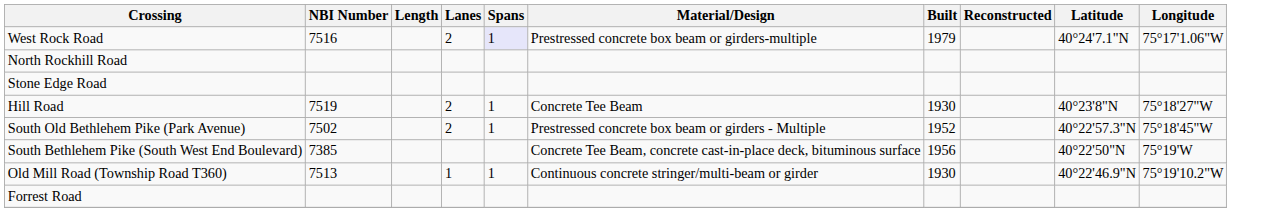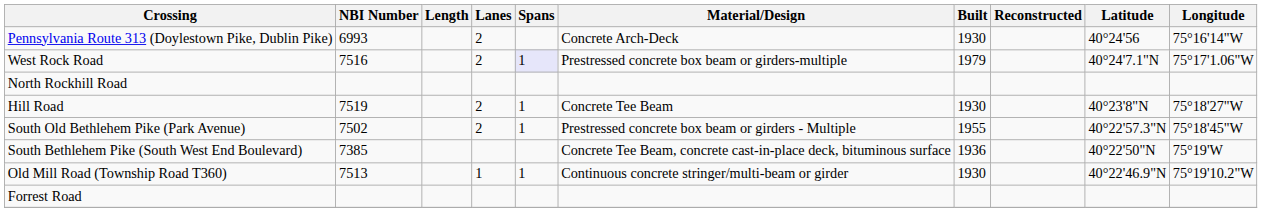 <table class="wikitable">
 <tr>
 <th>Crossing</th>
 <th>NBI Number</th>
 <th>Length</th>
 <th>Lanes</th>
 <th>Spans</th>
 <th>Material/Design</th>
 <th>Built</th>
 <th>Reconstructed</th>
 <th>Latitude</th>
 <th>Longitude</th>
+</tr>
+<tr>
+<td><a href='#'>Pennsylvania Route 313</a> (Doylestown Pike, Dublin Pike)</td>
+<td>6993</td>
+<td></td>
+<td>2</td>
+<td></td>
+<td>Concrete Arch-Deck</td>
+<td>1930</td>
+<td></td>
+<td>40°24'56</td>
+<td>75°16'14"W</td>
 </tr>
 <tr>
 <td>West Rock Road</td>
 <td>7516</td>
 <td></td>
 <td>2</td>
 <td style="background: lavender;">1</td>
 <td>Prestressed concrete box beam or girders-multiple</td>
 <td>1979</td>
 <td></td>
 <td>40°24'7.1"N</td>
 <td>75°17'1.06"W</td>
 </tr>
 <tr>
 <td>North Rockhill Road</td>
-<td></td>
-<td></td>
-<td></td>
-<td></td>
-<td></td>
-<td></td>
-<td></td>
-<td></td>
-<td></td>
-</tr>
-<tr>
-<td>Stone Edge Road</td>
 <td></td>
 <td></td>
 <td></td>
 <td></td>
 <td></td>
 <td></td>
 <td></td>
 <td></td>
 <td></td>
 </tr>
 <tr>
 <td>Hill Road</td>
 <td>7519</td>
 <td></td>
 <td>2</td>
 <td>1</td>
 <td>Concrete Tee Beam</td>
 <td>1930</td>
 <td></td>
 <td>40°23'8"N</td>
 <td>75°18'27"W</td>
 </tr>
 <tr>
 <td>South Old Bethlehem Pike (Park Avenue)</td>
 <td>7502</td>
 <td></td>
 <td>2</td>
 <td>1</td>
 <td>Prestressed concrete box beam or girders - Multiple</td>
-<td>1952</td>
+<td>1955</td>
 <td></td>
 <td>40°22'57.3"N</td>
 <td>75°18'45"W</td>
 </tr>
 <tr>
 <td>South Bethlehem Pike (South West End Boulevard)</td>
 <td>7385</td>
 <td></td>
 <td></td>
 <td></td>
 <td>Concrete Tee Beam, concrete cast-in-place deck, bituminous surface</td>
-<td>1956</td>
+<td>1936</td>
 <td></td>
 <td>40°22'50"N</td>
 <td>75°19'W</td>
 </tr>
 <tr>
 <td>Old Mill Road (Township Road T360)</td>
 <td>7513</td>
 <td></td>
 <td>1</td>
 <td>1</td>
 <td>Continuous concrete stringer/multi-beam or girder</td>
 <td>1930</td>
 <td></td>
 <td>40°22'46.9"N</td>
 <td>75°19'10.2"W</td>
 </tr>
 <tr>
 <td>Forrest Road</td>
 <td></td>
 <td></td>
 <td></td>
 <td></td>
 <td></td>
 <td></td>
 <td></td>
 <td></td>
 <td></td>
 </tr>
 <tr>
 </tr>
 </table>
